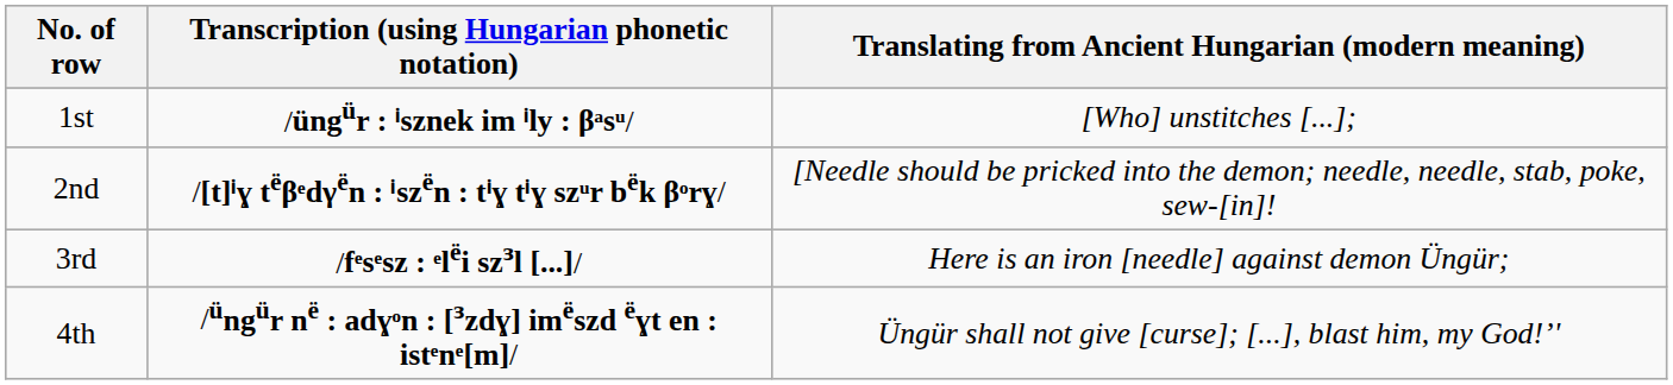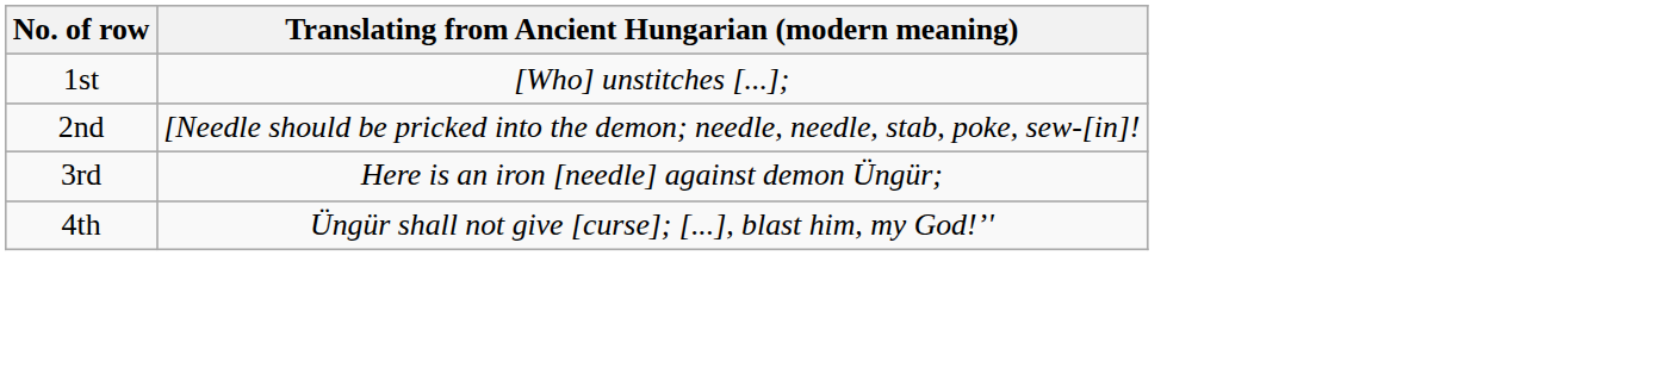 <table class="wikitable wide"  border="1" cellpadding="10" cellspacing="1">
 <tr>
 <th>No. of row</th>
-<th>Transcription (using <a href='#'>Hungarian</a> phonetic notation)</th>
 <th>Translating from Ancient Hungarian (modern meaning)</th>
 </tr>
 <tr align="center">
 <td>1st</td>
-<td>/<strong>üng<sup>ü</sup>r : ⁱsznek im ⁱly : βᵃsᵘ</strong>/</td>
 <td><em>[Who] unstitches [...];</em></td>
 </tr>
 <tr align="center">
 <td>2nd</td>
-<td>/<strong>[t]ⁱɣ t<sup>ë</sup>βᵉdγ<sup>ë</sup>n : ⁱsz<sup>ë</sup>n : tⁱɣ tⁱɣ szᵘr b<sup>ë</sup>k βᵒrɣ</strong>/</td>
 <td><em>[Needle should be pricked into the demon; needle, needle, stab, poke, sew-[in]!</em></td>
 </tr>
 <tr align="center">
 <td>3rd</td>
-<td>/<strong>fᵉsᵉsz : ᵉl<sup>ë</sup>i sz<sup>ɜ</sup>l [...]</strong>/</td>
 <td><em>Here is an iron [needle] against demon Üngür;</em></td>
 </tr>
 <tr align="center">
 <td>4th</td>
-<td>/<strong><sup>ü</sup>ng<sup>ü</sup>r n<sup>ë</sup> : adɣᵒn : [<sup>ɜ</sup>zdɣ] im<sup>ë</sup>szd <sup>ë</sup>ɣt en : istᵉnᵉ[m]</strong>/</td>
 <td><em>Üngür shall not give [curse]; [...], blast him, my God!’'</td>
 </tr>
 </table>
